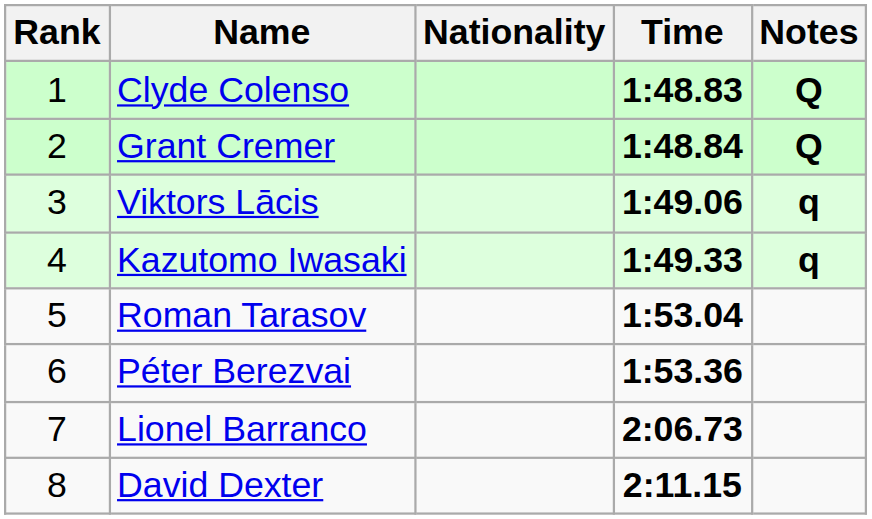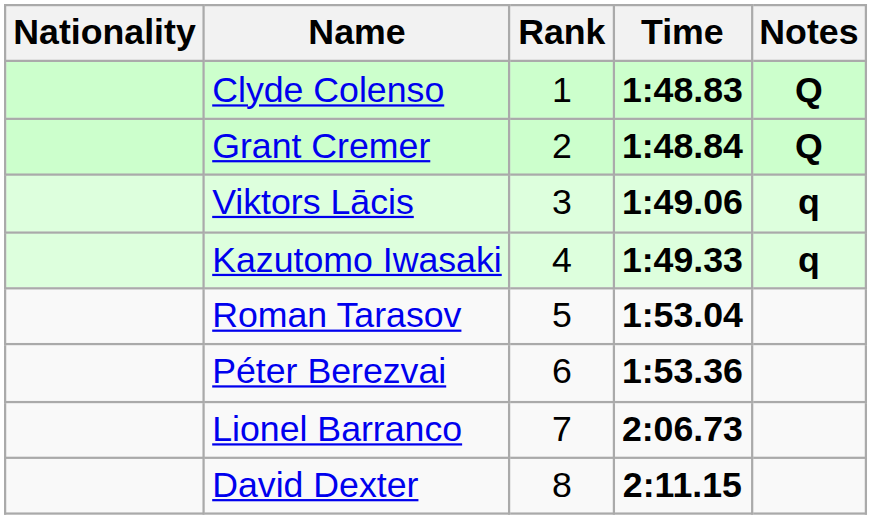 <table class="wikitable sortable" style="text-align:center">
 <tr>
+<th>Nationality</th>
+<th>Name</th>
 <th>Rank</th>
-<th>Name</th>
-<th>Nationality</th>
 <th>Time</th>
 <th>Notes</th>
 </tr>
 <tr bgcolor=ccffcc>
+<td align=left></td>
+<td align=left><a href='#'>Clyde Colenso</a></td>
 <td>1</td>
-<td align=left><a href='#'>Clyde Colenso</a></td>
-<td align=left></td>
 <td><strong>1:48.83</strong></td>
 <td><strong>Q</strong></td>
 </tr>
 <tr bgcolor=ccffcc>
+<td align=left></td>
+<td align=left><a href='#'>Grant Cremer</a></td>
 <td>2</td>
-<td align=left><a href='#'>Grant Cremer</a></td>
-<td align=left></td>
 <td><strong>1:48.84</strong></td>
 <td><strong>Q</strong></td>
 </tr>
 <tr bgcolor=ddffdd>
+<td align=left></td>
+<td align=left><a href='#'>Viktors Lācis</a></td>
 <td>3</td>
-<td align=left><a href='#'>Viktors Lācis</a></td>
-<td align=left></td>
 <td><strong>1:49.06</strong></td>
 <td><strong>q</strong></td>
 </tr>
 <tr bgcolor=ddffdd>
+<td align=left></td>
+<td align=left><a href='#'>Kazutomo Iwasaki</a></td>
 <td>4</td>
-<td align=left><a href='#'>Kazutomo Iwasaki</a></td>
-<td align=left></td>
 <td><strong>1:49.33</strong></td>
 <td><strong>q</strong></td>
 </tr>
 <tr>
+<td align=left></td>
+<td align=left><a href='#'>Roman Tarasov</a></td>
 <td>5</td>
-<td align=left><a href='#'>Roman Tarasov</a></td>
-<td align=left></td>
 <td><strong>1:53.04</strong></td>
 <td></td>
 </tr>
 <tr>
+<td align=left></td>
+<td align=left><a href='#'>Péter Berezvai</a></td>
 <td>6</td>
-<td align=left><a href='#'>Péter Berezvai</a></td>
-<td align=left></td>
 <td><strong>1:53.36</strong></td>
 <td></td>
 </tr>
 <tr>
+<td align=left></td>
+<td align=left><a href='#'>Lionel Barranco</a></td>
 <td>7</td>
-<td align=left><a href='#'>Lionel Barranco</a></td>
-<td align=left></td>
 <td><strong>2:06.73</strong></td>
 <td></td>
 </tr>
 <tr>
+<td align=left></td>
+<td align=left><a href='#'>David Dexter</a></td>
 <td>8</td>
-<td align=left><a href='#'>David Dexter</a></td>
-<td align=left></td>
 <td><strong>2:11.15</strong></td>
 <td></td>
 </tr>
 </table>
